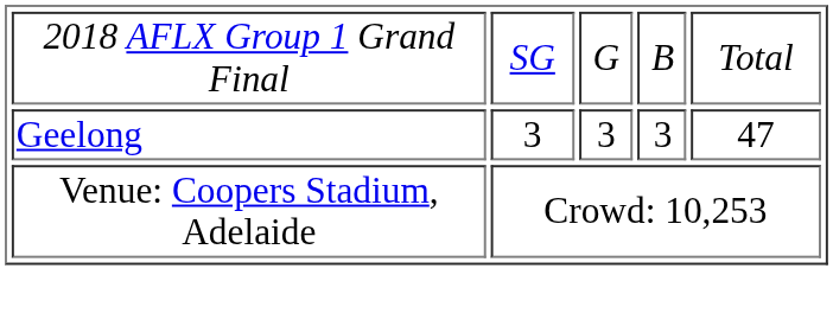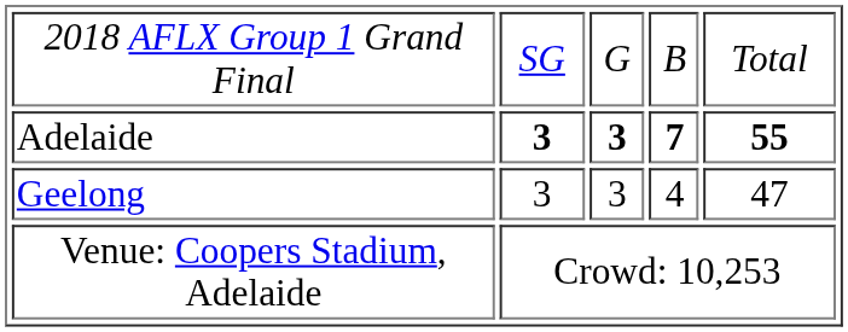 <table border = "1"  style="text-align:center; width:40%">
 <tr>
 <td width=200><em>2018 <a href='#'>AFLX Group 1</a> Grand Final</em></td>
 <td><em><a href='#'>SG</a></em></td>
 <td><em>G</em></td>
 <td><em>B</em></td>
 <td><em>Total</em></td>
 </tr>
 <tr>
+<td style="text-align:left">Adelaide</td>
+<td><strong>3</strong></td>
+<td><strong>3</strong></td>
+<td><strong>7</strong></td>
+<td><strong>55</strong></td>
+</tr>
+<tr>
 <td style="text-align:left"><a href='#'>Geelong</a></td>
 <td>3</td>
 <td>3</td>
-<td>3</td>
+<td>4</td>
 <td>47</td>
 </tr>
 <tr>
 <td>Venue: <a href='#'>Coopers Stadium</a>, Adelaide</td>
 <td colspan=4>Crowd: 10,253</td>
 </tr>
 </table>
